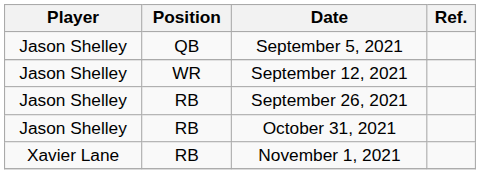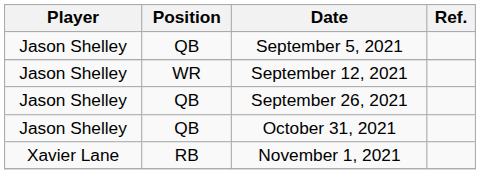 <table class="wikitable" style="width: 70%;text-align: center;">
 <tr>
 <th style=>Player</th>
 <th style=>Position</th>
 <th style=>Date</th>
 <th style=>Ref.</th>
 </tr>
 <tr align="center">
 <td>Jason Shelley</td>
 <td>QB</td>
 <td>September 5, 2021</td>
 <td></td>
 </tr>
 <tr>
 </tr>
 <tr>
 <td>Jason Shelley</td>
 <td>WR</td>
 <td>September 12, 2021</td>
 <td></td>
 </tr>
 <tr>
 <td>Jason Shelley</td>
-<td>RB</td>
+<td>QB</td>
 <td>September 26, 2021</td>
 <td></td>
 </tr>
 <tr>
 <td>Jason Shelley</td>
-<td>RB</td>
+<td>QB</td>
 <td>October 31, 2021</td>
 <td></td>
 </tr>
 <tr>
 <td>Xavier Lane</td>
 <td>RB</td>
 <td>November 1, 2021</td>
 <td></td>
 </tr>
 <tr>
 </tr>
 </table>
